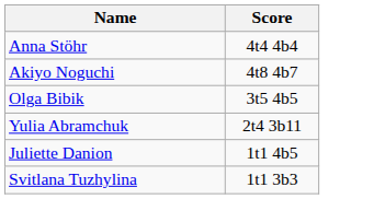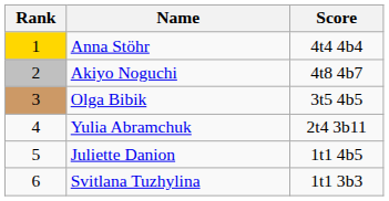 <table class="wikitable">
 <tr>
+<th width = "50">Rank</th>
 <th width = "200">Name</th>
 <th width = "80">Score</th>
 </tr>
 <tr>
+<td align="center" style="background: gold">1</td>
 <td> <a href='#'>Anna Stöhr</a></td>
 <td align="center">4t4 4b4</td>
 </tr>
 <tr>
+<td align="center" style="background: silver">2</td>
 <td> <a href='#'>Akiyo Noguchi</a></td>
 <td align="center">4t8 4b7</td>
 </tr>
 <tr>
+<td align="center" style="background: #cc9966">3</td>
 <td> <a href='#'>Olga Bibik</a></td>
 <td align="center">3t5 4b5</td>
 </tr>
 <tr>
+<td align="center">4</td>
 <td> <a href='#'>Yulia Abramchuk</a></td>
 <td align="center">2t4 3b11</td>
 </tr>
 <tr>
+<td align="center">5</td>
 <td> <a href='#'>Juliette Danion</a></td>
 <td align="center">1t1 4b5</td>
 </tr>
 <tr>
+<td align="center">6</td>
 <td> <a href='#'>Svitlana Tuzhylina</a></td>
 <td align="center">1t1 3b3</td>
 </tr>
 </table>
